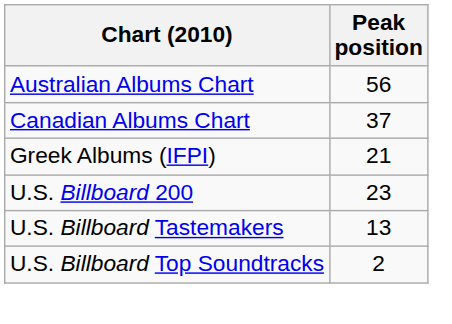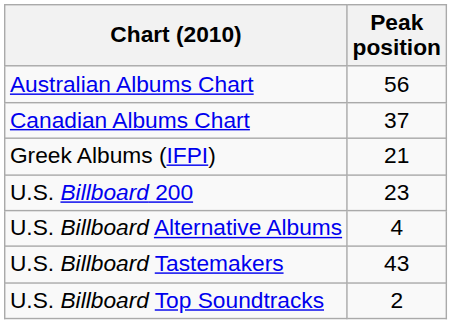 <table class="wikitable sortable">
 <tr>
 <th align="left">Chart (2010)</th>
 <th style="text-align:center;">Peak<br>position</th>
 </tr>
 <tr>
 <td><a href='#'>Australian Albums Chart</a></td>
 <td style="text-align:center;">56</td>
 </tr>
 <tr>
 <td><a href='#'>Canadian Albums Chart</a></td>
 <td style="text-align:center;">37</td>
 </tr>
 <tr>
 <td>Greek Albums (<a href='#'>IFPI</a>)</td>
 <td style="text-align:center;">21</td>
 </tr>
 <tr>
 <td>U.S. <a href='#'><em>Billboard</em> 200</a></td>
 <td style="text-align:center;">23</td>
 </tr>
 <tr>
+<td>U.S. <em>Billboard</em> <a href='#'>Alternative Albums</a></td>
+<td style="text-align:center;">4</td>
+</tr>
+<tr>
 <td>U.S. <em>Billboard</em> <a href='#'>Tastemakers</a></td>
-<td style="text-align:center;">13</td>
+<td style="text-align:center;">43</td>
 </tr>
 <tr>
 <td>U.S. <em>Billboard</em> <a href='#'>Top Soundtracks</a></td>
 <td style="text-align:center;">2</td>
 </tr>
 </table>
